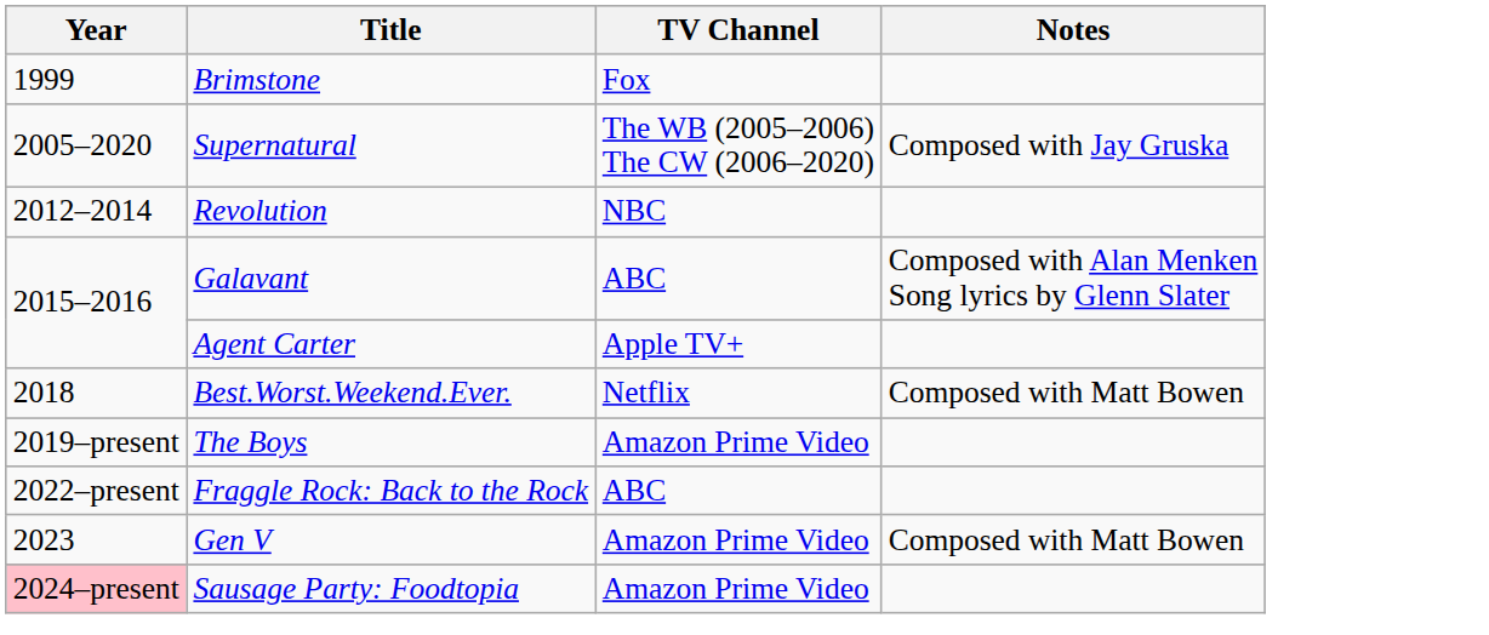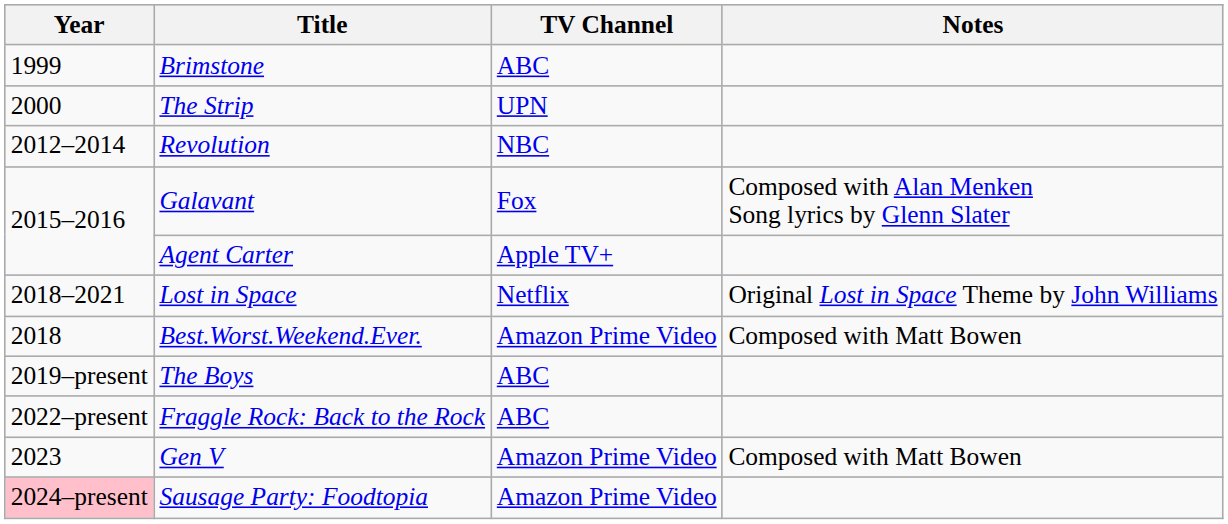 <table class="wikitable sortable">
 <tr>
 <th>Year</th>
 <th>Title</th>
 <th>TV Channel</th>
 <th>Notes</th>
 </tr>
 <tr>
 <td>1999</td>
 <td><em><a href='#'>Brimstone</a></em></td>
-<td><a href='#'>Fox</a></td>
+<td><a href='#'>ABC</a></td>
 <td></td>
 </tr>
 <tr>
-<td>2005–2020</td>
-<td><em><a href='#'>Supernatural</a></em></td>
-<td><a href='#'>The WB</a> (2005–2006)<br><a href='#'>The CW</a> (2006–2020)</td>
-<td>Composed with <a href='#'>Jay Gruska</a></td>
+<td>2000</td>
+<td><em><a href='#'>The Strip</a></em></td>
+<td><a href='#'>UPN</a></td>
+<td></td>
 </tr>
 <tr>
 <td>2012–2014</td>
 <td><em><a href='#'>Revolution</a></em></td>
 <td><a href='#'>NBC</a></td>
 <td></td>
 </tr>
 <tr>
 <td rowspan="2">2015–2016</td>
 <td><em><a href='#'>Galavant</a></em></td>
-<td><a href='#'>ABC</a></td>
+<td><a href='#'>Fox</a></td>
 <td>Composed with <a href='#'>Alan Menken</a><br>Song lyrics by <a href='#'>Glenn Slater</a></td>
 </tr>
 <tr>
 <td><em><a href='#'>Agent Carter</a></em></td>
 <td><a href='#'>Apple TV+</a></td>
 <td></td>
 </tr>
 <tr>
+<td>2018–2021</td>
+<td><em><a href='#'>Lost in Space</a></em></td>
+<td><a href='#'>Netflix</a></td>
+<td>Original <a href='#'><em>Lost in Space</em></a> Theme by <a href='#'>John Williams</a></td>
+</tr>
+<tr>
 <td>2018</td>
 <td><em><a href='#'>Best.Worst.Weekend.Ever.</a></em></td>
-<td><a href='#'>Netflix</a></td>
+<td><a href='#'>Amazon Prime Video</a></td>
 <td>Composed with Matt Bowen</td>
 </tr>
 <tr>
 <td>2019–present</td>
 <td><em><a href='#'>The Boys</a></em></td>
-<td><a href='#'>Amazon Prime Video</a></td>
+<td><a href='#'>ABC</a></td>
 <td></td>
 </tr>
 <tr>
 <td>2022–present</td>
 <td><em><a href='#'>Fraggle Rock: Back to the Rock</a></em></td>
 <td><a href='#'>ABC</a></td>
 <td></td>
 </tr>
 <tr>
 <td>2023</td>
 <td><em><a href='#'>Gen V</a></em></td>
 <td><a href='#'>Amazon Prime Video</a></td>
 <td>Composed with Matt Bowen</td>
 </tr>
 <tr>
 <td style="background: pink;">2024–present</td>
 <td><em><a href='#'>Sausage Party: Foodtopia</a></em></td>
 <td><a href='#'>Amazon Prime Video</a></td>
 <td></td>
 </tr>
 </table>
